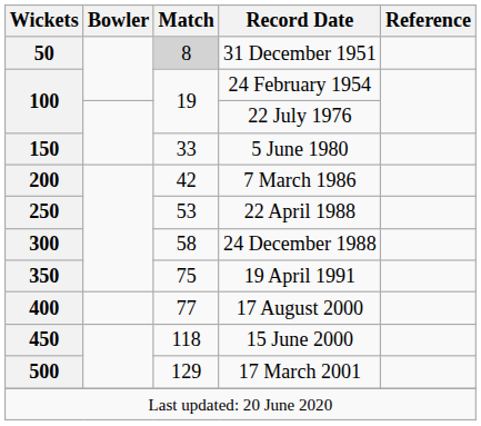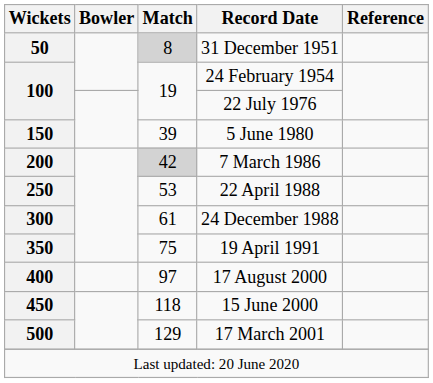 <table class="wikitable plainrowheaders sortable" style="text-align:center;">
 <tr>
 <th scope="col" style="text-align:center;">Wickets</th>
 <th scope="col" style="text-align:center;">Bowler</th>
 <th scope="col" style="text-align:center;">Match</th>
 <th scope="col" style="text-align:center;">Record Date</th>
 <th scope="col" style="text-align:center;">Reference</th>
 </tr>
 <tr>
 <th scope="row" style="text-align:center;">50</th>
 <td rowspan=2></td>
 <td style="background: lightgrey;">8</td>
 <td>31 December 1951</td>
 <td></td>
 </tr>
 <tr>
 <th scope="row" style="text-align:center;" rowspan=2>100</th>
 <td rowspan=2>19</td>
 <td>24 February 1954</td>
 <td rowspan=2></td>
 </tr>
 <tr>
 <td rowspan=2></td>
 <td>22 July 1976</td>
 </tr>
 <tr>
 <th scope="row" style="text-align:center;">150</th>
-<td>33</td>
+<td>39</td>
 <td>5 June 1980</td>
 <td></td>
 </tr>
 <tr>
 <th scope="row" style="text-align:center;">200</th>
 <td rowspan=4></td>
-<td>42</td>
+<td style="background: lightgrey;">42</td>
 <td>7 March 1986</td>
 <td></td>
 </tr>
 <tr>
 <th scope=row style="text-align:center;">250</th>
 <td>53</td>
 <td>22 April 1988</td>
 <td></td>
 </tr>
 <tr>
 <th scope=row style="text-align:center;">300</th>
-<td>58</td>
+<td>61</td>
 <td>24 December 1988</td>
 <td></td>
 </tr>
 <tr>
 <th scope=row style="text-align:center;">350</th>
 <td>75</td>
 <td>19 April 1991</td>
 <td></td>
 </tr>
 <tr>
 <th scope="row" style="text-align:center;">400</th>
 <td></td>
-<td>77</td>
+<td>97</td>
 <td>17 August 2000</td>
 <td></td>
 </tr>
 <tr>
 <th scope="row" style="text-align:center;">450</th>
 <td rowspan=2></td>
 <td>118</td>
 <td>15 June 2000</td>
 <td></td>
 </tr>
 <tr>
 <th scope="row" style="text-align:center;">500</th>
 <td>129</td>
 <td>17 March 2001</td>
 <td></td>
 </tr>
 <tr>
 </tr>
 <tr class=sortbottom>
 <td colspan=5><small>Last updated: 20 June 2020</small></td>
 </tr>
 </table>
